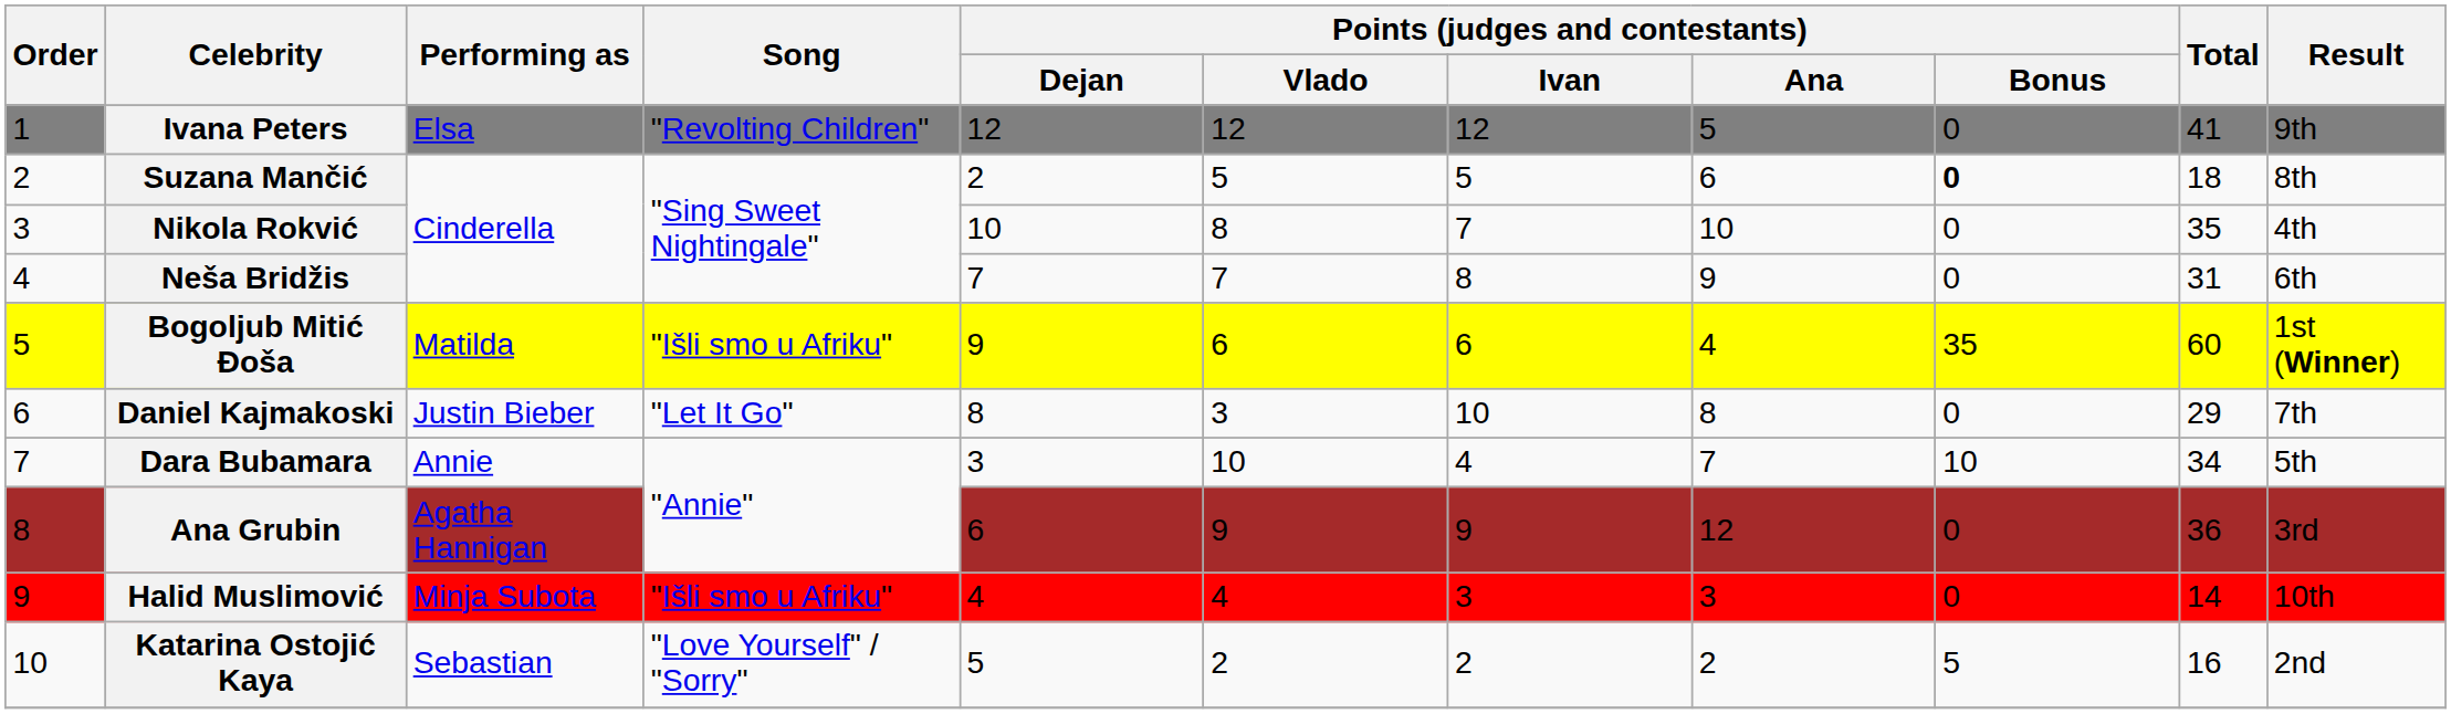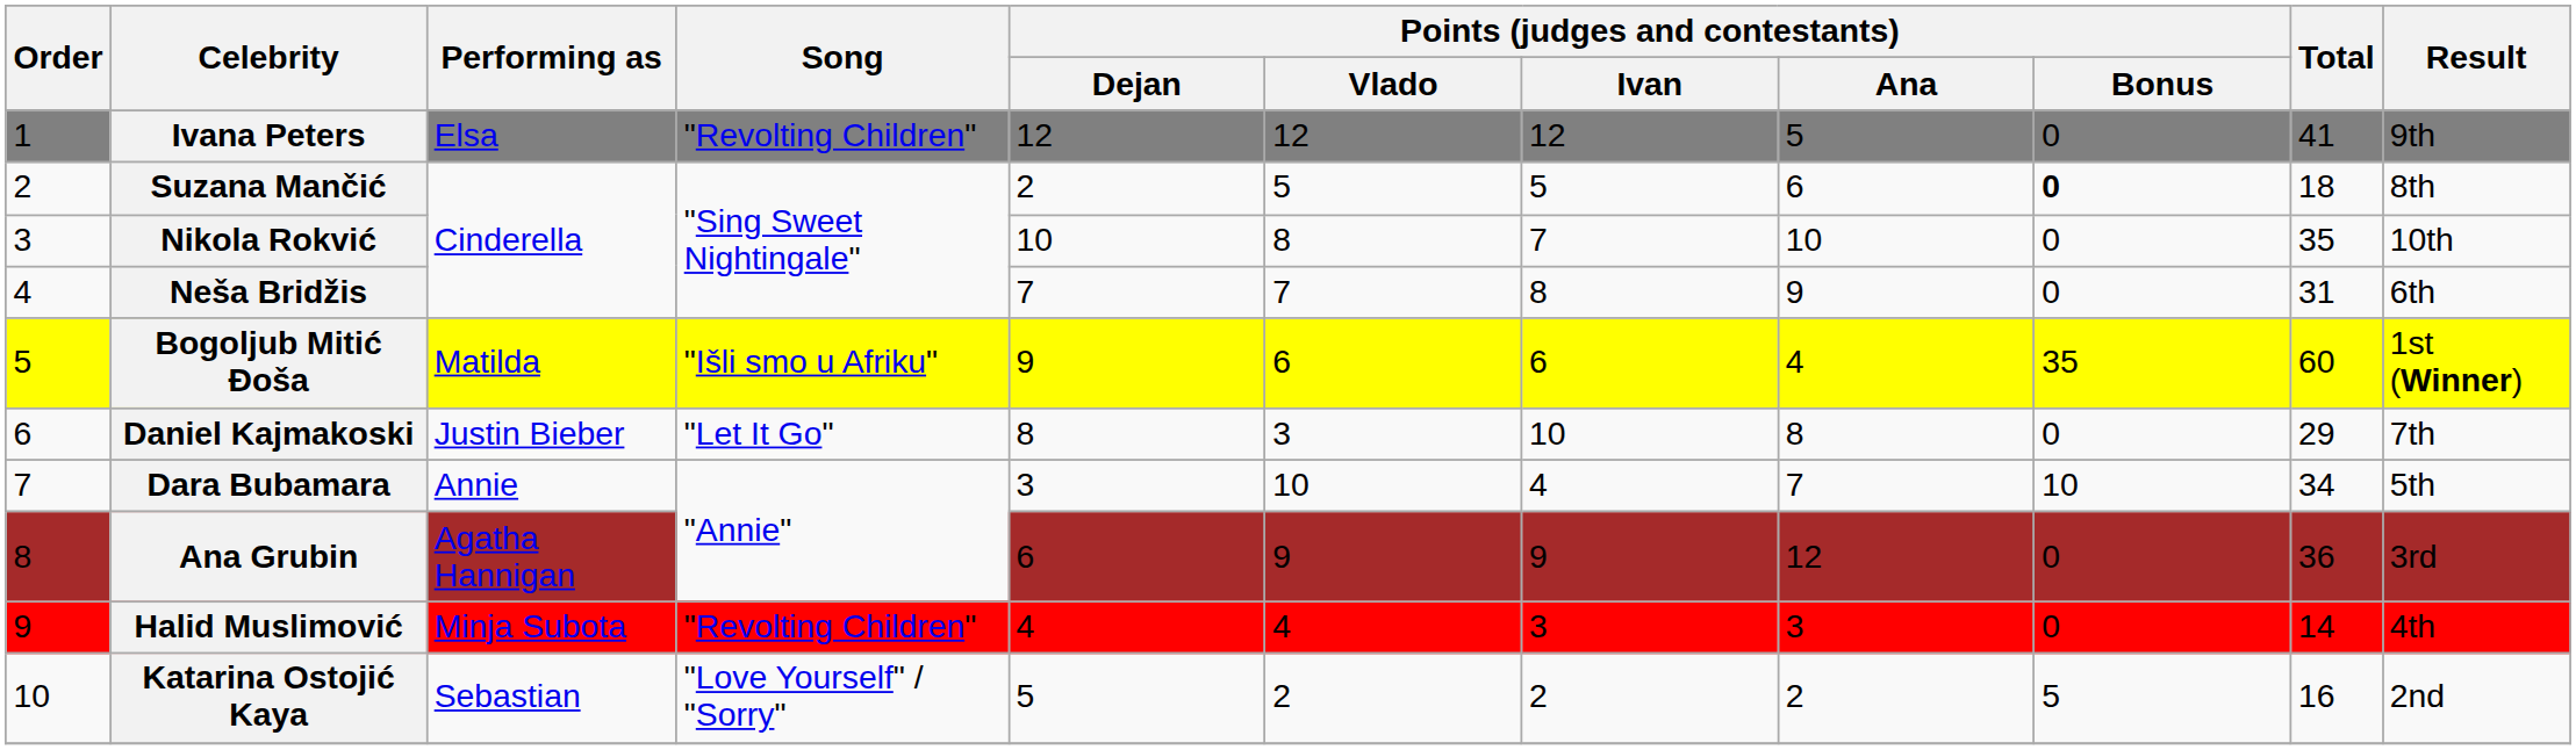 <table class=wikitable>
 <tr>
 <th rowspan="2">Order</th>
 <th rowspan="2">Celebrity</th>
 <th rowspan="2">Performing as</th>
 <th rowspan="2">Song</th>
 <th colspan="5" style="width:50%;">Points (judges and contestants)</th>
 <th rowspan="2">Total</th>
 <th rowspan="2">Result</th>
 </tr>
 <tr>
 <th style="width:10%;">Dejan</th>
 <th style="width:10%;">Vlado</th>
 <th style="width:10%;">Ivan</th>
 <th style="width:10%;">Ana</th>
 <th style="width:10%;">Bonus</th>
 </tr>
 <tr bgcolor="grey">
 <td>1</td>
 <th scope="row">Ivana Peters</th>
 <td><a href='#'>Elsa</a></td>
 <td>"<a href='#'>Revolting Children</a>"</td>
 <td>12</td>
 <td>12</td>
 <td>12</td>
 <td>5</td>
 <td>0</td>
 <td>41</td>
 <td>9th</td>
 </tr>
 <tr>
 <td>2</td>
 <th scope="row">Suzana Mančić</th>
 <td rowspan="3"><a href='#'>Cinderella</a></td>
 <td rowspan="3">"<a href='#'>Sing Sweet Nightingale</a>" </td>
 <td>2</td>
 <td>5</td>
 <td>5</td>
 <td>6</td>
 <td><strong>0</strong></td>
 <td>18</td>
 <td>8th</td>
 </tr>
 <tr>
 <td>3</td>
 <th scope="row">Nikola Rokvić</th>
 <td>10</td>
 <td>8</td>
 <td>7</td>
 <td>10</td>
 <td>0</td>
 <td>35</td>
-<td>4th</td>
+<td>10th</td>
 </tr>
 <tr>
 <td>4</td>
 <th scope="row">Neša Bridžis</th>
 <td>7</td>
 <td>7</td>
 <td>8</td>
 <td>9</td>
 <td>0</td>
 <td>31</td>
 <td>6th</td>
 </tr>
 <tr bgcolor="yellow">
 <td>5</td>
 <th scope="row">Bogoljub Mitić Đoša</th>
 <td><a href='#'>Matilda</a></td>
 <td>"<a href='#'>Išli smo u Afriku</a>"</td>
 <td>9</td>
 <td>6</td>
 <td>6</td>
 <td>4</td>
 <td>35</td>
 <td>60</td>
 <td>1st (<strong>Winner</strong>)</td>
 </tr>
 <tr>
 <td>6</td>
 <th scope="row">Daniel Kajmakoski</th>
 <td><a href='#'>Justin Bieber</a></td>
 <td>"<a href='#'>Let It Go</a>"</td>
 <td>8</td>
 <td>3</td>
 <td>10</td>
 <td>8</td>
 <td>0</td>
 <td>29</td>
 <td>7th</td>
 </tr>
 <tr>
 <td>7</td>
 <th scope="row">Dara Bubamara</th>
 <td><a href='#'>Annie</a></td>
 <td rowspan="2">"<a href='#'>Annie</a>" </td>
 <td>3</td>
 <td>10</td>
 <td>4</td>
 <td>7</td>
 <td>10</td>
 <td>34</td>
 <td>5th</td>
 </tr>
 <tr bgcolor="brown">
 <td>8</td>
 <th scope="row">Ana Grubin</th>
 <td><a href='#'>Agatha Hannigan</a></td>
 <td>6</td>
 <td>9</td>
 <td>9</td>
 <td>12</td>
 <td>0</td>
 <td>36</td>
 <td>3rd</td>
 </tr>
 <tr bgcolor="red">
 <td>9</td>
 <th scope="row">Halid Muslimović</th>
 <td><a href='#'>Minja Subota</a></td>
-<td>"<a href='#'>Išli smo u Afriku</a>"</td>
+<td>"<a href='#'>Revolting Children</a>"</td>
 <td>4</td>
 <td>4</td>
 <td>3</td>
 <td>3</td>
 <td>0</td>
 <td>14</td>
-<td>10th</td>
+<td>4th</td>
 </tr>
 <tr>
 <td>10</td>
 <th scope="row">Katarina Ostojić Kaya</th>
 <td><a href='#'>Sebastian</a></td>
 <td>"<a href='#'>Love Yourself</a>" / "<a href='#'>Sorry</a>"</td>
 <td>5</td>
 <td>2</td>
 <td>2</td>
 <td>2</td>
 <td>5</td>
 <td>16</td>
 <td>2nd</td>
 </tr>
 <tr>
 </tr>
 </table>
